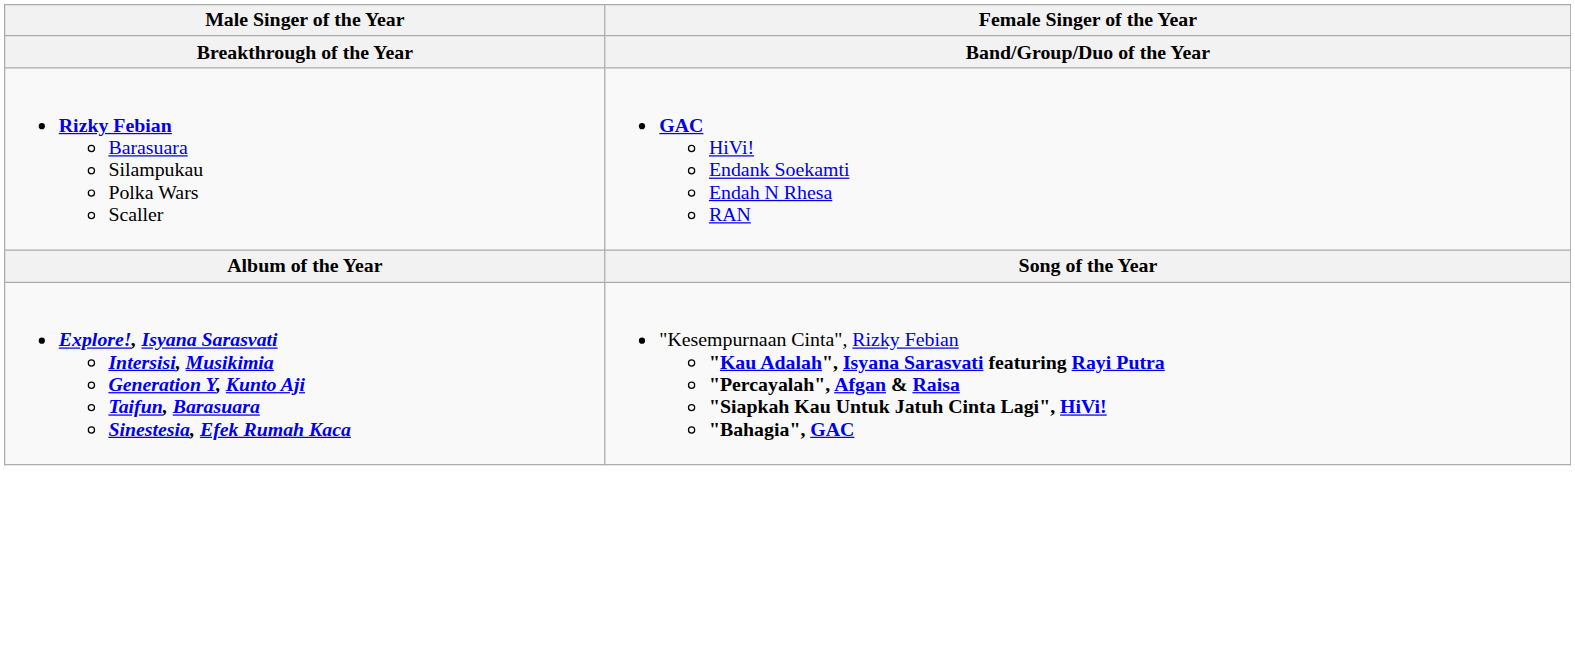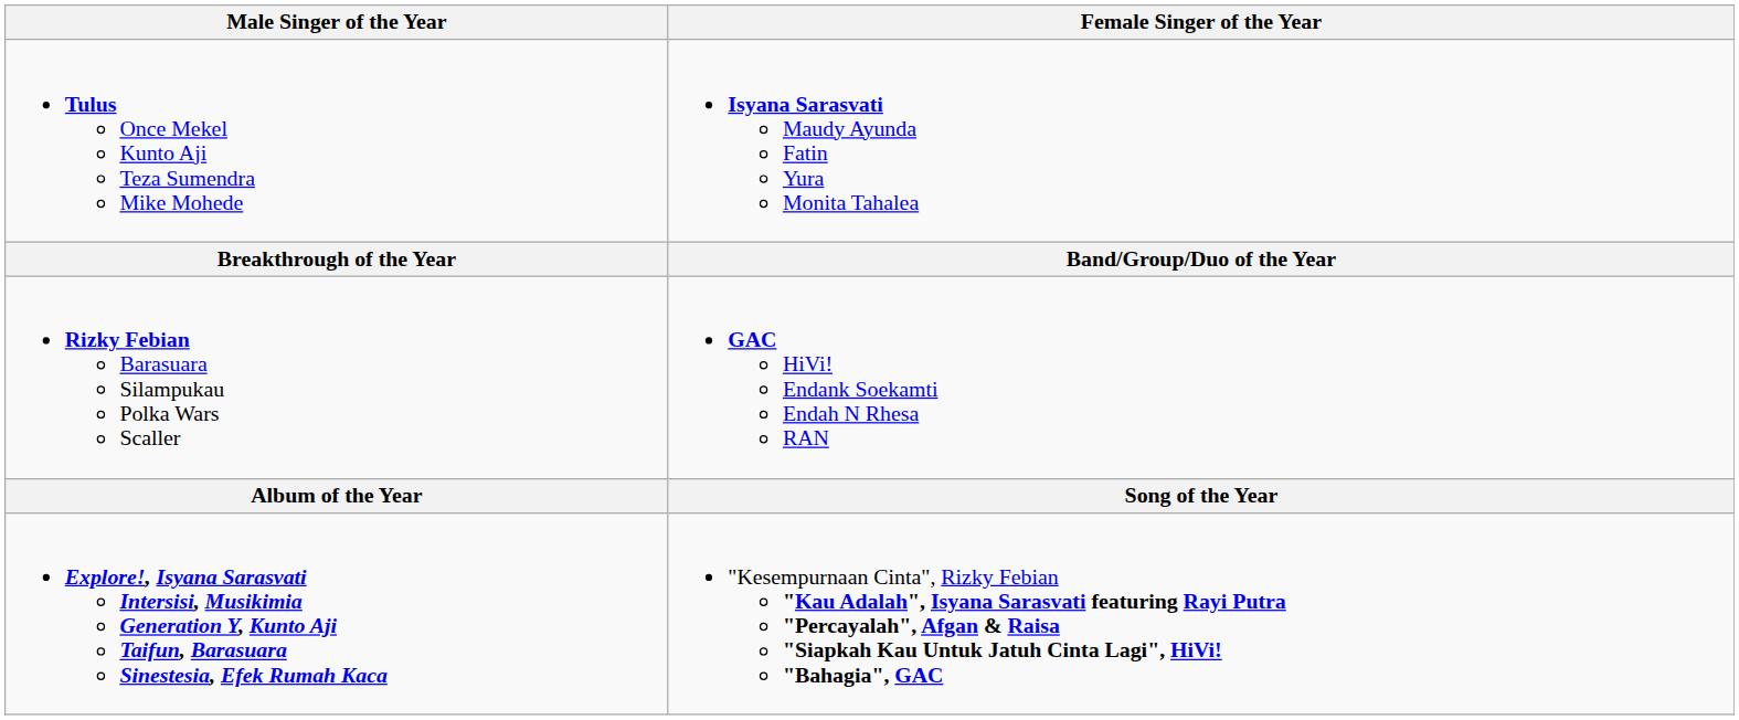 <table class="wikitable" style="width:100%;">
 <tr>
 <th>Male Singer of the Year</th>
 <th>Female Singer of the Year</th>
+</tr>
+<tr>
+<td valign="top"><br><ul><li><strong><a href='#'>Tulus</a></strong><ul><li><a href='#'>Once Mekel</a></li><li><a href='#'>Kunto Aji</a></li><li><a href='#'>Teza Sumendra</a></li><li><a href='#'>Mike Mohede</a></li></ul></li></ul></td>
+<td valign="top"><br><ul><li><strong><a href='#'>Isyana Sarasvati</a></strong><ul><li><a href='#'>Maudy Ayunda</a></li><li><a href='#'>Fatin</a></li><li><a href='#'>Yura</a></li><li><a href='#'>Monita Tahalea</a></li></ul></li></ul></td>
 </tr>
 <tr>
 <th>Breakthrough of the Year</th>
 <th>Band/Group/Duo of the Year</th>
 </tr>
 <tr>
 <td valign="top"><br><ul><li><strong><a href='#'>Rizky Febian</a></strong><ul><li><a href='#'>Barasuara</a></li><li>Silampukau</li><li>Polka Wars</li><li>Scaller</li></ul></li></ul></td>
 <td valign="top"><br><ul><li><strong><a href='#'>GAC</a></strong><ul><li><a href='#'>HiVi!</a></li><li><a href='#'>Endank Soekamti</a></li><li><a href='#'>Endah N Rhesa</a></li><li><a href='#'>RAN</a></li></ul></li></ul></td>
 </tr>
 <tr>
 <th>Album of the Year</th>
 <th>Song of the Year</th>
 </tr>
 <tr>
 <td valign="top"><br><ul><li><strong><em><a href='#'>Explore!</a><em>, <a href='#'>Isyana Sarasvati</a><strong><ul><li></em><a href='#'>Intersisi</a><em>, <a href='#'>Musikimia</a></li><li></em><a href='#'>Generation Y</a><em>, <a href='#'>Kunto Aji</a></li><li></em><a href='#'>Taifun</a><em>, <a href='#'>Barasuara</a></li><li></em><a href='#'>Sinestesia</a><em>, <a href='#'>Efek Rumah Kaca</a></li></ul></li></ul></td>
 <td valign="top"><br><ul><li></strong>"Kesempurnaan Cinta", <a href='#'>Rizky Febian</a><strong><ul><li>"<a href='#'>Kau Adalah</a>", <a href='#'>Isyana Sarasvati</a> featuring <a href='#'>Rayi Putra</a></li><li>"Percayalah",  <a href='#'>Afgan</a> & <a href='#'>Raisa</a></li><li>"Siapkah Kau Untuk Jatuh Cinta Lagi", <a href='#'>HiVi!</a></li><li>"Bahagia", <a href='#'>GAC</a></li></ul></li></ul></td>
 </tr>
 </table>
